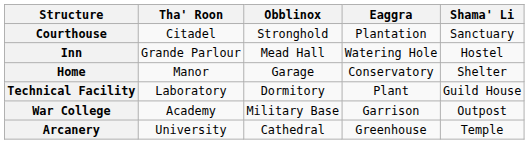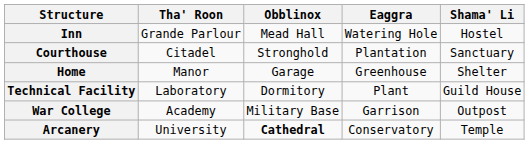 <table class="wikitable" style="text-align: center;">
 <tr>
 <th scope="col">Structure</th>
 <th>Tha' Roon</th>
 <th>Obblinox</th>
 <th>Eaggra</th>
 <th>Shama' Li</th>
 </tr>
 <tr>
+<th scope="row">Inn</th>
+<td>Grande Parlour</td>
+<td>Mead Hall</td>
+<td>Watering Hole</td>
+<td>Hostel</td>
+</tr>
+<tr>
 <th scope="row">Courthouse</th>
 <td>Citadel</td>
 <td>Stronghold</td>
 <td>Plantation</td>
 <td>Sanctuary</td>
 </tr>
 <tr>
-<th scope="row">Inn</th>
-<td>Grande Parlour</td>
-<td>Mead Hall</td>
-<td>Watering Hole</td>
-<td>Hostel</td>
-</tr>
-<tr>
 <th scope="row">Home</th>
 <td>Manor</td>
 <td>Garage</td>
-<td>Conservatory</td>
+<td>Greenhouse</td>
 <td>Shelter</td>
 </tr>
 <tr>
 <th scope="row">Technical Facility</th>
 <td>Laboratory</td>
 <td>Dormitory</td>
 <td>Plant</td>
 <td>Guild House</td>
 </tr>
 <tr>
 <th scope="row">War College</th>
 <td>Academy</td>
 <td>Military Base</td>
 <td>Garrison</td>
 <td>Outpost</td>
 </tr>
 <tr>
 <th scope="row">Arcanery</th>
 <td>University</td>
-<td>Cathedral</td>
-<td>Greenhouse</td>
+<td><strong>Cathedral</strong></td>
+<td>Conservatory</td>
 <td>Temple</td>
 </tr>
 </table>
